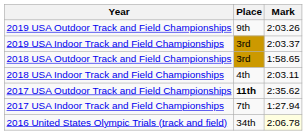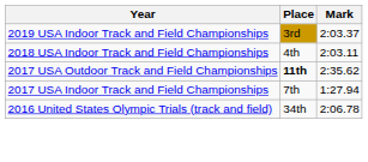 <table class="wikitable sortable">
 <tr>
 <th>Year</th>
 <th>Place</th>
 <th>Mark</th>
 </tr>
 <tr>
-<td><a href='#'>2019 USA Outdoor Track and Field Championships</a></td>
-<td>9th</td>
-<td>2:03.26</td>
-</tr>
-<tr>
 <td><a href='#'>2019 USA Indoor Track and Field Championships</a></td>
 <td bgcolor=cc9900>3rd</td>
 <td>2:03.37</td>
-</tr>
-<tr>
-<td><a href='#'>2018 USA Outdoor Track and Field Championships</a></td>
-<td bgcolor=cc9900>3rd</td>
-<td>1:58.65</td>
 </tr>
 <tr>
 <td><a href='#'>2018 USA Indoor Track and Field Championships</a></td>
 <td>4th</td>
 <td>2:03.11</td>
 </tr>
 <tr>
 <td><a href='#'>2017 USA Outdoor Track and Field Championships</a></td>
 <td><strong>11th</strong></td>
 <td>2:35.62</td>
 </tr>
 <tr>
 <td><a href='#'>2017 USA Indoor Track and Field Championships</a></td>
 <td>7th</td>
 <td>1:27.94</td>
 </tr>
 <tr>
 <td><a href='#'>2016 United States Olympic Trials (track and field)</a></td>
 <td>34th</td>
-<td style="background: lightyellow;">2:06.78</td>
+<td>2:06.78</td>
 </tr>
 </table>
